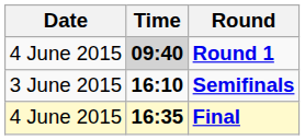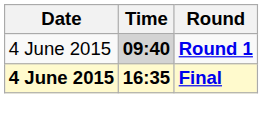 <table class="wikitable">
 <tr>
 <th>Date</th>
 <th>Time</th>
 <th>Round</th>
 </tr>
 <tr>
 <td>4 June 2015</td>
 <td style="background: lightgrey;"><strong>09:40</strong></td>
 <td><strong><a href='#'>Round 1</a></strong></td>
 </tr>
-<tr>
-<td>3 June 2015</td>
-<td><strong>16:10</strong></td>
-<td><strong><a href='#'>Semifinals</a></strong></td>
-</tr>
 <tr style=background:lemonchiffon>
-<td>4 June 2015</td>
+<td><strong>4 June 2015</strong></td>
 <td><strong>16:35</strong></td>
 <td><strong><a href='#'>Final</a></strong></td>
 </tr>
 </table>
